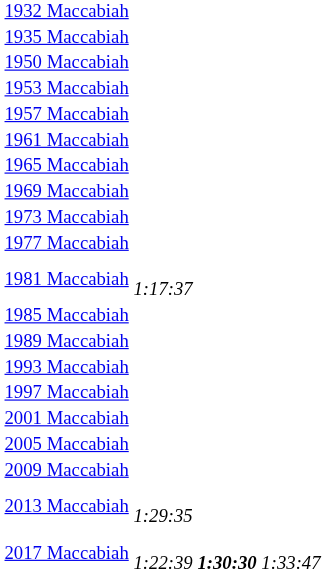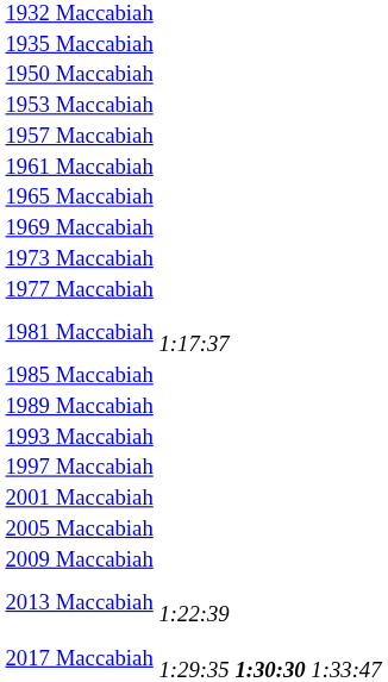 <table>
 <tr valign="top">
 <td><a href='#'>1932 Maccabiah</a></td>
 <td></td>
 <td></td>
 <td></td>
 </tr>
 <tr>
 <td><a href='#'>1935 Maccabiah</a></td>
 <td></td>
 <td></td>
 <td></td>
 </tr>
 <tr>
 <td><a href='#'>1950 Maccabiah</a></td>
 <td></td>
 <td></td>
 <td></td>
 </tr>
 <tr>
 <td><a href='#'>1953 Maccabiah</a></td>
 <td></td>
 <td></td>
 <td></td>
 </tr>
 <tr>
 <td><a href='#'>1957 Maccabiah</a></td>
 <td></td>
 <td></td>
 <td></td>
 </tr>
 <tr>
 <td><a href='#'>1961 Maccabiah</a></td>
 <td></td>
 <td></td>
 <td></td>
 </tr>
 <tr>
 <td><a href='#'>1965 Maccabiah</a></td>
 <td></td>
 <td></td>
 <td></td>
 </tr>
 <tr>
 <td><a href='#'>1969 Maccabiah</a></td>
 <td></td>
 <td></td>
 <td></td>
 </tr>
 <tr>
 <td><a href='#'>1973 Maccabiah</a></td>
 <td></td>
 <td></td>
 <td></td>
 </tr>
 <tr>
 <td><a href='#'>1977 Maccabiah</a></td>
 <td></td>
 <td></td>
 <td></td>
 </tr>
 <tr>
 <td><a href='#'>1981 Maccabiah</a></td>
 <td><br><em>1:17:37 </em></td>
 <td></td>
 <td></td>
 </tr>
 <tr>
 <td><a href='#'>1985 Maccabiah</a></td>
 <td></td>
 <td></td>
 <td></td>
 </tr>
 <tr>
 <td><a href='#'>1989 Maccabiah</a></td>
 <td></td>
 <td></td>
 <td></td>
 </tr>
 <tr>
 <td><a href='#'>1993 Maccabiah</a></td>
 <td></td>
 <td></td>
 <td></td>
 </tr>
 <tr>
 <td><a href='#'>1997 Maccabiah</a></td>
 <td></td>
 <td></td>
 <td></td>
 </tr>
 <tr>
 <td><a href='#'>2001 Maccabiah</a></td>
 <td></td>
 <td></td>
 <td></td>
 </tr>
 <tr>
 <td><a href='#'>2005 Maccabiah</a></td>
 <td></td>
 <td></td>
 <td></td>
 </tr>
 <tr>
 <td><a href='#'>2009 Maccabiah</a></td>
 <td></td>
 <td></td>
 <td></td>
 </tr>
 <tr>
 <td><a href='#'>2013 Maccabiah</a></td>
-<td><br><em>1:29:35</em></td>
+<td><br><em>1:22:39</em></td>
 <td></td>
 <td></td>
 </tr>
 <tr>
 <td><a href='#'>2017 Maccabiah</a></td>
-<td><br><em>1:22:39</em></td>
+<td><br><em>1:29:35</em></td>
 <td><strong><br><em>1:30:30</em></strong></td>
 <td><br><em>1:33:47</em></td>
 </tr>
 </table>
